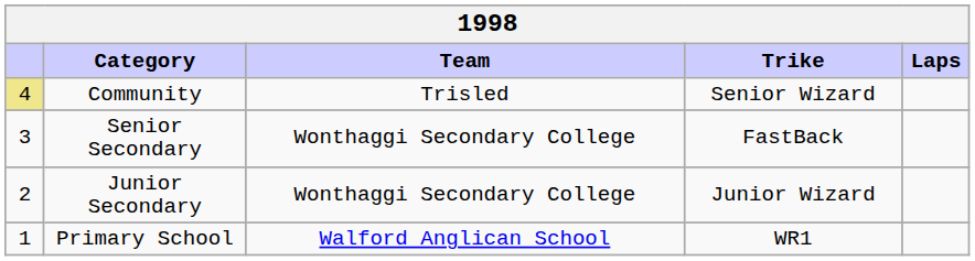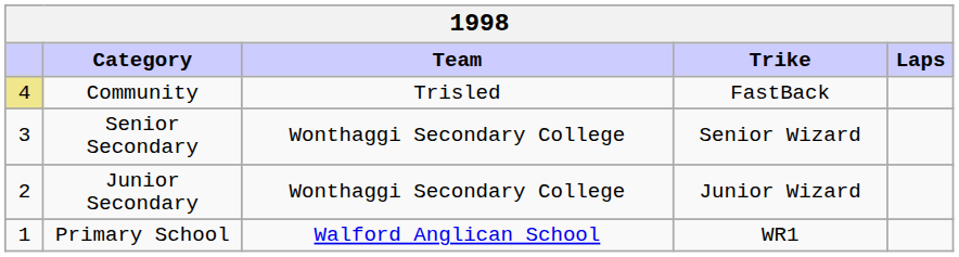 <table class="wikitable" style="font-size: 85%; text-align:center">
 <tr>
 <th colspan="5" width="500"><big>1998</big></th>
 </tr>
 <tr>
 <th width="15" style="background:#ccf"></th>
 <th width="100" style="background:#ccf">Category</th>
 <th style="background:#ccf">Team</th>
 <th style="background:#ccf">Trike</th>
 <th width="30" style="background:#ccf">Laps</th>
 </tr>
 <tr>
 <td style="background: khaki;">4</td>
 <td>Community</td>
 <td> Trisled</td>
-<td>Senior Wizard</td>
+<td>FastBack</td>
 <td></td>
 </tr>
 <tr>
 <td>3</td>
 <td>Senior Secondary</td>
 <td>Wonthaggi Secondary College</td>
-<td>FastBack</td>
+<td>Senior Wizard</td>
 <td></td>
 </tr>
 <tr>
 <td>2</td>
 <td>Junior Secondary</td>
 <td>Wonthaggi Secondary College</td>
 <td>Junior Wizard</td>
 <td></td>
 </tr>
 <tr>
 <td>1</td>
 <td>Primary School</td>
 <td> <a href='#'>Walford Anglican School</a></td>
 <td>WR1</td>
 <td></td>
 </tr>
 </table>
